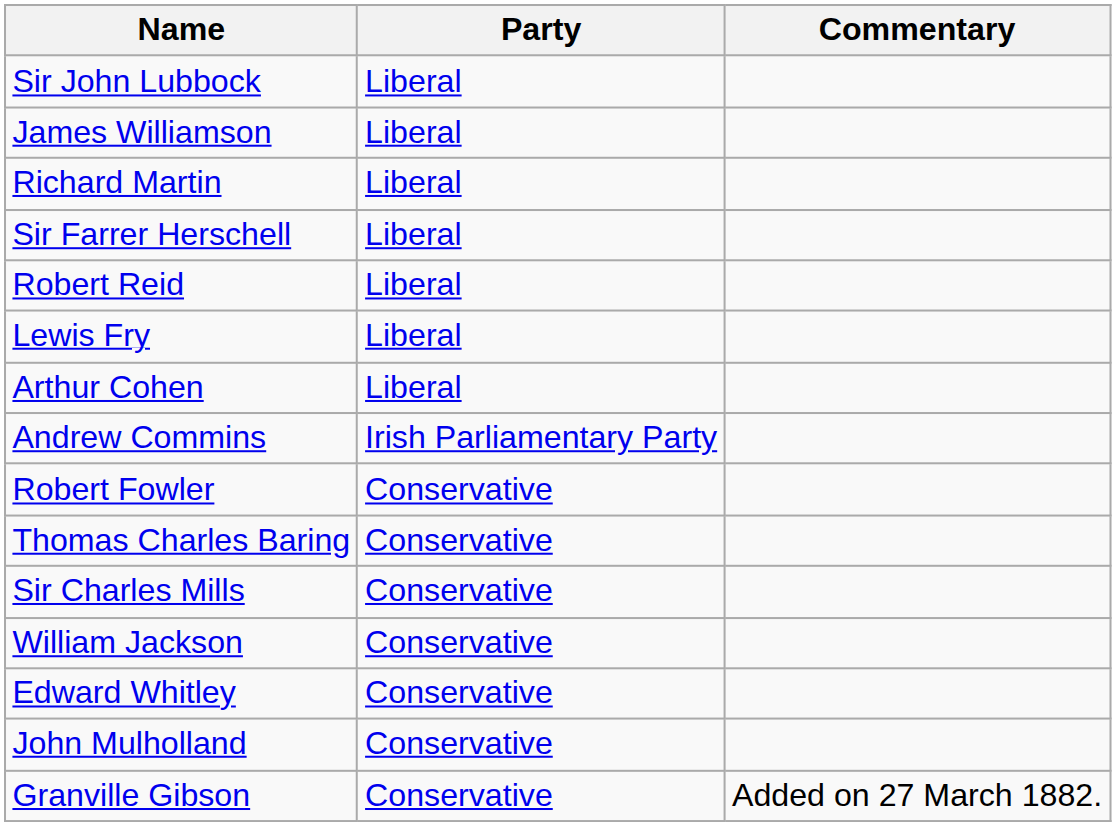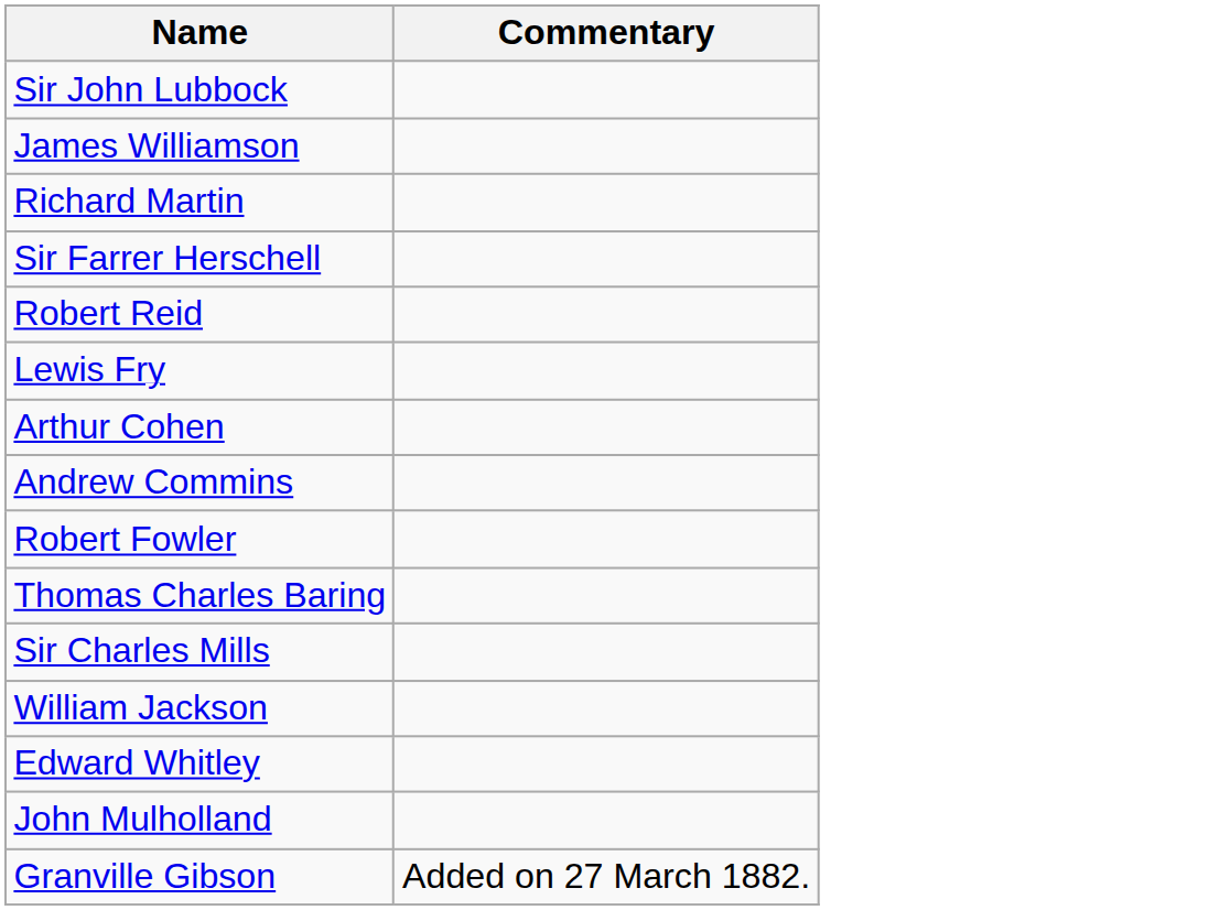 <table class="wikitable">
 <tr>
 <th>Name</th>
-<th>Party</th>
 <th>Commentary</th>
 </tr>
 <tr>
 <td><a href='#'>Sir John Lubbock</a> </td>
-<td><a href='#'>Liberal</a></td>
 <td></td>
 </tr>
 <tr>
 <td><a href='#'>James Williamson</a> </td>
-<td><a href='#'>Liberal</a></td>
 <td></td>
 </tr>
 <tr>
 <td><a href='#'>Richard Martin</a> </td>
-<td><a href='#'>Liberal</a></td>
 <td></td>
 </tr>
 <tr>
 <td><a href='#'>Sir Farrer Herschell</a> </td>
-<td><a href='#'>Liberal</a></td>
 <td></td>
 </tr>
 <tr>
 <td><a href='#'>Robert Reid</a> </td>
-<td><a href='#'>Liberal</a></td>
 <td></td>
 </tr>
 <tr>
 <td><a href='#'>Lewis Fry</a> </td>
-<td><a href='#'>Liberal</a></td>
 <td></td>
 </tr>
 <tr>
 <td><a href='#'>Arthur Cohen</a> </td>
-<td><a href='#'>Liberal</a></td>
 <td></td>
 </tr>
 <tr>
 <td><a href='#'>Andrew Commins</a> </td>
-<td><a href='#'>Irish Parliamentary Party</a></td>
 <td></td>
 </tr>
 <tr>
 <td><a href='#'>Robert Fowler</a> </td>
-<td><a href='#'>Conservative</a></td>
 <td></td>
 </tr>
 <tr>
 <td><a href='#'>Thomas Charles Baring</a></td>
-<td><a href='#'>Conservative</a></td>
 <td></td>
 </tr>
 <tr>
 <td><a href='#'>Sir Charles Mills</a></td>
-<td><a href='#'>Conservative</a></td>
 <td></td>
 </tr>
 <tr>
 <td><a href='#'>William Jackson</a></td>
-<td><a href='#'>Conservative</a></td>
 <td></td>
 </tr>
 <tr>
 <td><a href='#'>Edward Whitley</a></td>
-<td><a href='#'>Conservative</a></td>
 <td></td>
 </tr>
 <tr>
 <td><a href='#'>John Mulholland</a></td>
-<td><a href='#'>Conservative</a></td>
 <td></td>
 </tr>
 <tr>
 <td><a href='#'>Granville Gibson</a></td>
-<td><a href='#'>Conservative</a></td>
 <td>Added on 27 March 1882.</td>
 </tr>
 </table>
